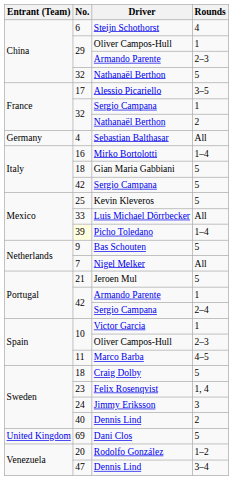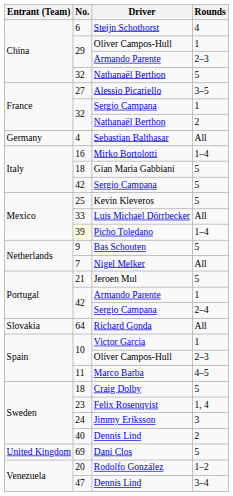 <table class="wikitable" style="font-size: 85%;">
 <tr>
 <th>Entrant (Team)</th>
 <th>No.</th>
 <th>Driver</th>
 <th>Rounds</th>
 </tr>
 <tr>
 <td rowspan=4> China <br> </td>
 <td>6</td>
 <td> <a href='#'>Steijn Schothorst</a></td>
 <td>4</td>
 </tr>
 <tr>
 <td rowspan=2>29</td>
 <td> Oliver Campos-Hull</td>
 <td>1</td>
 </tr>
 <tr>
 <td> <a href='#'>Armando Parente</a></td>
 <td>2–3</td>
 </tr>
 <tr>
 <td>32</td>
 <td> <a href='#'>Nathanaël Berthon</a></td>
 <td>5</td>
 </tr>
 <tr>
 <td rowspan=3> France <br> </td>
-<td>17</td>
+<td>27</td>
 <td> <a href='#'>Alessio Picariello</a></td>
 <td>3–5</td>
 </tr>
 <tr>
 <td rowspan=2>32</td>
 <td> <a href='#'>Sergio Campana</a></td>
 <td>1</td>
 </tr>
 <tr>
 <td> <a href='#'>Nathanaël Berthon</a></td>
 <td>2</td>
 </tr>
 <tr>
 <td> Germany <br> </td>
 <td>4</td>
 <td> <a href='#'>Sebastian Balthasar</a></td>
 <td>All</td>
 </tr>
 <tr>
 <td rowspan=3> Italy <br> </td>
 <td>16</td>
 <td> <a href='#'>Mirko Bortolotti</a></td>
 <td>1–4</td>
 </tr>
 <tr>
 <td>18</td>
 <td> Gian Maria Gabbiani</td>
 <td>5</td>
 </tr>
 <tr>
 <td>42</td>
 <td> <a href='#'>Sergio Campana</a></td>
 <td>5</td>
 </tr>
 <tr>
 <td rowspan=3> Mexico <br> </td>
 <td>25</td>
 <td> Kevin Kleveros</td>
 <td>5</td>
 </tr>
 <tr>
 <td>33</td>
 <td> <a href='#'>Luis Michael Dörrbecker</a></td>
 <td>All</td>
 </tr>
 <tr>
 <td style="background: lightyellow;">39</td>
 <td> <a href='#'>Picho Toledano</a></td>
 <td>1–4</td>
 </tr>
 <tr>
 <td rowspan=2> Netherlands <br> </td>
 <td>9</td>
 <td> <a href='#'>Bas Schouten</a></td>
 <td>5</td>
 </tr>
 <tr>
 <td>7</td>
 <td> <a href='#'>Nigel Melker</a></td>
 <td>All</td>
 </tr>
 <tr>
 <td rowspan=3> Portugal <br> </td>
 <td>21</td>
 <td> Jeroen Mul</td>
 <td>5</td>
 </tr>
 <tr>
 <td rowspan=2>42</td>
 <td> <a href='#'>Armando Parente</a></td>
 <td>1</td>
 </tr>
 <tr>
 <td> <a href='#'>Sergio Campana</a></td>
 <td>2–4</td>
 </tr>
 <tr>
+<td> Slovakia <br> </td>
+<td>64</td>
+<td> <a href='#'>Richard Gonda</a></td>
+<td>All</td>
+</tr>
+<tr>
 <td rowspan=3> Spain <br> </td>
 <td rowspan=2>10</td>
 <td> <a href='#'>Victor Garcia</a></td>
 <td>1</td>
 </tr>
 <tr>
 <td> Oliver Campos-Hull</td>
 <td>2–3</td>
 </tr>
 <tr>
 <td>11</td>
 <td> <a href='#'>Marco Barba</a></td>
 <td>4–5</td>
 </tr>
 <tr>
 <td rowspan=4> Sweden <br> </td>
 <td>18</td>
 <td> <a href='#'>Craig Dolby</a></td>
 <td>5</td>
 </tr>
 <tr>
 <td>23</td>
 <td> <a href='#'>Felix Rosenqvist</a></td>
 <td>1, 4</td>
 </tr>
 <tr>
 <td>24</td>
 <td> <a href='#'>Jimmy Eriksson</a></td>
 <td>3</td>
 </tr>
 <tr>
 <td>40</td>
 <td> <a href='#'>Dennis Lind</a></td>
 <td>2</td>
 </tr>
 <tr>
 <td> <a href='#'>United Kingdom</a> <br> </td>
 <td>69</td>
 <td> <a href='#'>Dani Clos</a></td>
 <td>5</td>
 </tr>
 <tr>
 <td rowspan=2> Venezuela <br> </td>
 <td>20</td>
 <td> <a href='#'>Rodolfo González</a></td>
 <td>1–2</td>
 </tr>
 <tr>
 <td>47</td>
 <td> <a href='#'>Dennis Lind</a></td>
 <td>3–4</td>
 </tr>
 </table>
